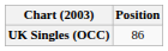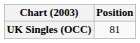 <table class="wikitable plainrowheaders" style="text-align:center">
 <tr>
 <th scope="col">Chart (2003)</th>
 <th scope="col">Position</th>
 </tr>
 <tr>
 <th scope="row">UK Singles (OCC)</th>
-<td>86</td>
+<td>81</td>
 </tr>
 </table>
